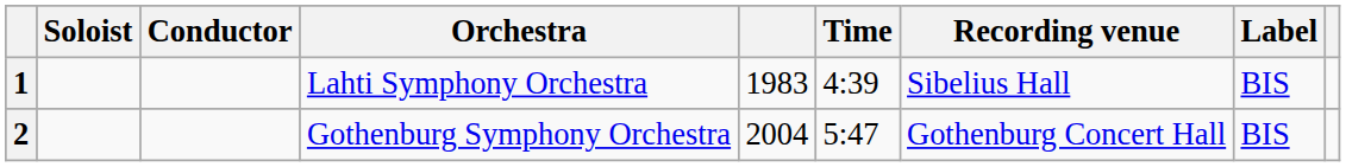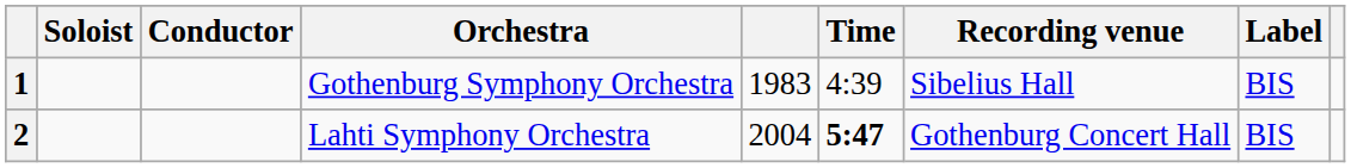 <table class="wikitable" style="margin-right:0; font-size:95%">
 <tr>
 <th scope="col"></th>
 <th scope="col">Soloist</th>
 <th scope="col">Conductor</th>
 <th scope="col">Orchestra</th>
 <th scope="col"></th>
 <th scope="col">Time</th>
 <th scope="col">Recording venue</th>
 <th scope="col">Label</th>
 <th scope="col"class="unsortable"></th>
 </tr>
 <tr>
 <th scope="row">1</th>
 <td></td>
 <td></td>
-<td><a href='#'>Lahti Symphony Orchestra</a></td>
+<td><a href='#'>Gothenburg Symphony Orchestra</a></td>
 <td>1983</td>
 <td>4:39</td>
 <td><a href='#'>Sibelius Hall</a></td>
 <td><a href='#'>BIS</a></td>
 <td></td>
 </tr>
 <tr>
 <th scope="row">2</th>
 <td></td>
 <td></td>
-<td><a href='#'>Gothenburg Symphony Orchestra</a></td>
+<td><a href='#'>Lahti Symphony Orchestra</a></td>
 <td>2004</td>
-<td>5:47</td>
+<td><strong>5:47</strong></td>
 <td><a href='#'>Gothenburg Concert Hall</a></td>
 <td><a href='#'>BIS</a></td>
 <td></td>
 </tr>
 </table>
